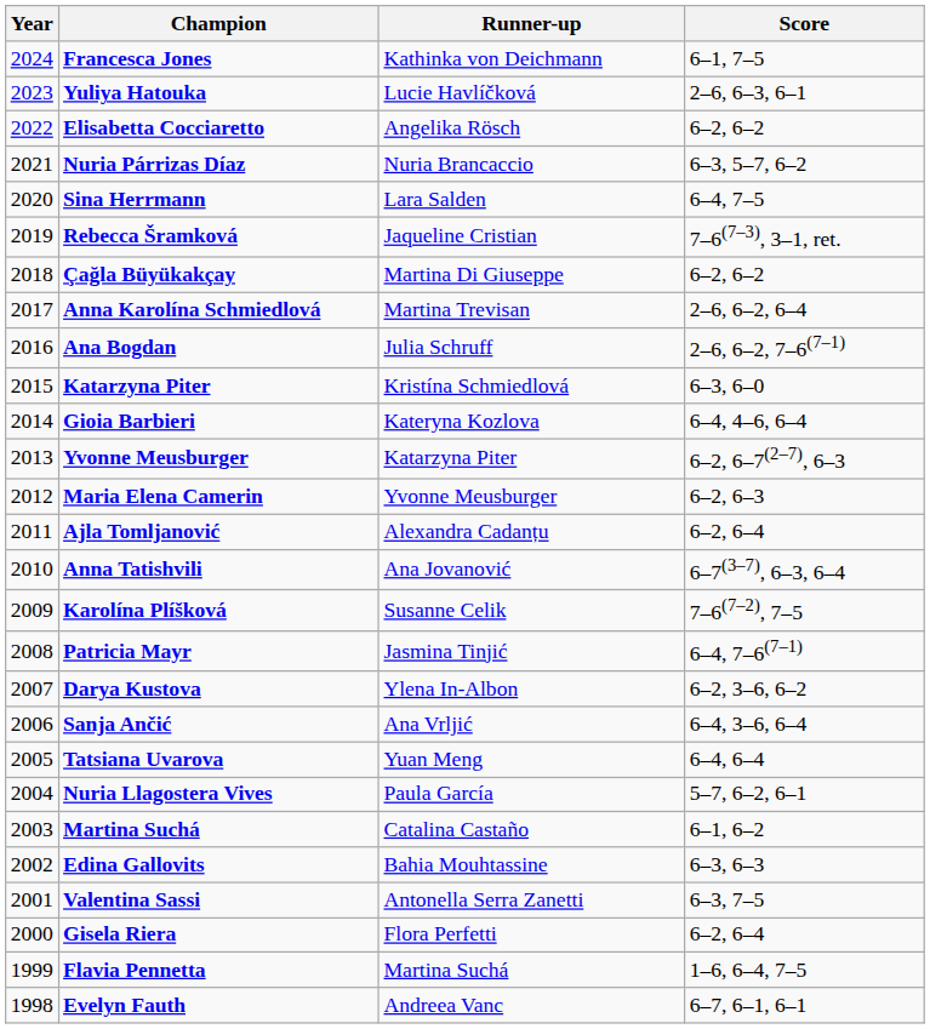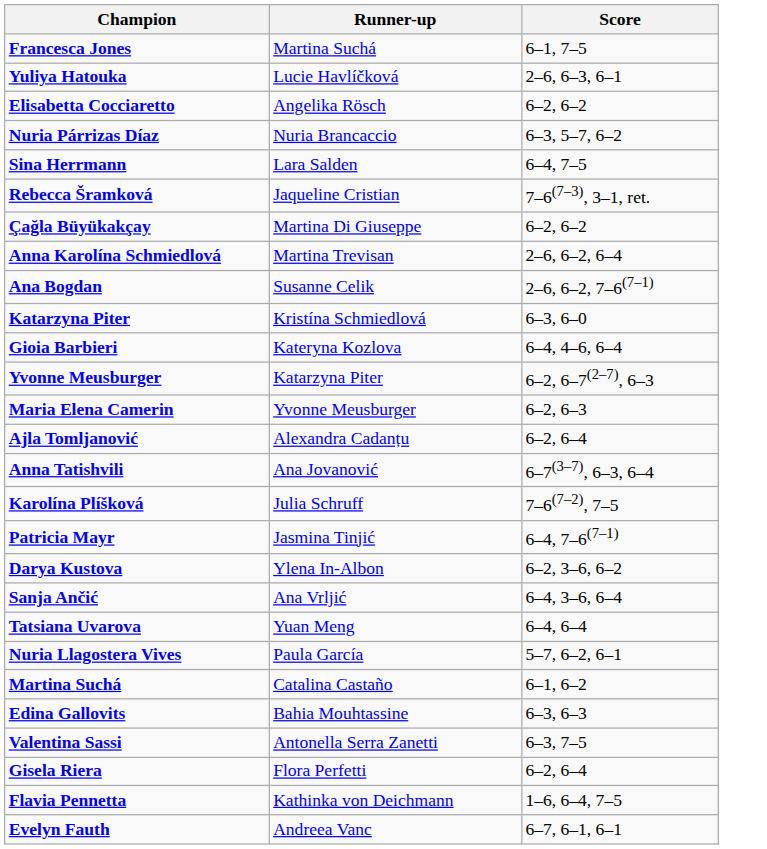 <table class="wikitable" style="font-size:90%">
 <tr>
-<th>Year</th>
 <th width="210">Champion</th>
 <th width="200">Runner-up</th>
 <th width="155">Score</th>
 </tr>
 <tr>
-<td><a href='#'>2024</a></td>
 <td><strong> <a href='#'>Francesca Jones</a></strong></td>
-<td> <a href='#'>Kathinka von Deichmann</a></td>
+<td> <a href='#'>Martina Suchá</a></td>
 <td>6–1, 7–5</td>
 </tr>
 <tr>
-<td><a href='#'>2023</a></td>
 <td> <strong><a href='#'>Yuliya Hatouka</a></strong></td>
 <td> <a href='#'>Lucie Havlíčková</a></td>
 <td>2–6, 6–3, 6–1</td>
 </tr>
 <tr>
-<td><a href='#'>2022</a></td>
 <td> <strong><a href='#'>Elisabetta Cocciaretto</a></strong></td>
 <td> <a href='#'>Angelika Rösch</a></td>
 <td>6–2, 6–2</td>
 </tr>
 <tr>
-<td>2021</td>
 <td> <strong><a href='#'>Nuria Párrizas Díaz</a></strong></td>
 <td> <a href='#'>Nuria Brancaccio</a></td>
 <td>6–3, 5–7, 6–2</td>
 </tr>
 <tr>
-<td>2020</td>
 <td> <strong><a href='#'>Sina Herrmann</a></strong></td>
 <td> <a href='#'>Lara Salden</a></td>
 <td>6–4, 7–5</td>
 </tr>
 <tr>
-<td>2019</td>
 <td> <strong><a href='#'>Rebecca Šramková</a></strong></td>
 <td> <a href='#'>Jaqueline Cristian</a></td>
 <td>7–6<sup>(7–3)</sup>, 3–1, ret.</td>
 </tr>
 <tr>
-<td>2018</td>
 <td> <strong><a href='#'>Çağla Büyükakçay</a></strong></td>
 <td> <a href='#'>Martina Di Giuseppe</a></td>
 <td>6–2, 6–2</td>
 </tr>
 <tr>
-<td>2017</td>
 <td> <strong><a href='#'>Anna Karolína Schmiedlová</a></strong></td>
 <td> <a href='#'>Martina Trevisan</a></td>
 <td>2–6, 6–2, 6–4</td>
 </tr>
 <tr>
-<td>2016</td>
 <td> <strong><a href='#'>Ana Bogdan</a></strong></td>
-<td> <a href='#'>Julia Schruff</a></td>
+<td> <a href='#'>Susanne Celik</a></td>
 <td>2–6, 6–2, 7–6<sup>(7–1)</sup></td>
 </tr>
 <tr>
-<td>2015</td>
 <td> <strong><a href='#'>Katarzyna Piter</a></strong></td>
 <td> <a href='#'>Kristína Schmiedlová</a></td>
 <td>6–3, 6–0</td>
 </tr>
 <tr>
-<td>2014</td>
 <td> <strong><a href='#'>Gioia Barbieri</a></strong></td>
 <td> <a href='#'>Kateryna Kozlova</a></td>
 <td>6–4, 4–6, 6–4</td>
 </tr>
 <tr>
-<td>2013</td>
 <td> <strong><a href='#'>Yvonne Meusburger</a></strong></td>
 <td> <a href='#'>Katarzyna Piter</a></td>
 <td>6–2, 6–7<sup>(2–7)</sup>, 6–3</td>
 </tr>
 <tr>
-<td>2012</td>
 <td> <strong><a href='#'>Maria Elena Camerin</a></strong></td>
 <td> <a href='#'>Yvonne Meusburger</a></td>
 <td>6–2, 6–3</td>
 </tr>
 <tr>
-<td>2011</td>
 <td> <strong><a href='#'>Ajla Tomljanović</a></strong></td>
 <td> <a href='#'>Alexandra Cadanțu</a></td>
 <td>6–2, 6–4</td>
 </tr>
 <tr>
-<td>2010</td>
 <td> <strong><a href='#'>Anna Tatishvili</a></strong></td>
 <td> <a href='#'>Ana Jovanović</a></td>
 <td>6–7<sup>(3–7)</sup>, 6–3, 6–4</td>
 </tr>
 <tr>
-<td>2009</td>
 <td> <strong><a href='#'>Karolína Plíšková</a></strong></td>
-<td> <a href='#'>Susanne Celik</a></td>
+<td> <a href='#'>Julia Schruff</a></td>
 <td>7–6<sup>(7–2)</sup>, 7–5</td>
 </tr>
 <tr>
-<td>2008</td>
 <td> <strong><a href='#'>Patricia Mayr</a></strong></td>
 <td> <a href='#'>Jasmina Tinjić</a></td>
 <td>6–4, 7–6<sup>(7–1)</sup></td>
 </tr>
 <tr>
-<td>2007</td>
 <td> <strong><a href='#'>Darya Kustova</a></strong></td>
 <td> <a href='#'>Ylena In-Albon</a></td>
 <td>6–2, 3–6, 6–2</td>
 </tr>
 <tr>
-<td>2006</td>
 <td> <strong><a href='#'>Sanja Ančić</a></strong></td>
 <td> <a href='#'>Ana Vrljić</a></td>
 <td>6–4, 3–6, 6–4</td>
 </tr>
 <tr>
-<td>2005</td>
 <td> <strong><a href='#'>Tatsiana Uvarova</a></strong></td>
 <td> <a href='#'>Yuan Meng</a></td>
 <td>6–4, 6–4</td>
 </tr>
 <tr>
-<td>2004</td>
 <td> <strong><a href='#'>Nuria Llagostera Vives</a></strong></td>
 <td> <a href='#'>Paula García</a></td>
 <td>5–7, 6–2, 6–1</td>
 </tr>
 <tr>
-<td>2003</td>
 <td> <strong><a href='#'>Martina Suchá</a></strong></td>
 <td> <a href='#'>Catalina Castaño</a></td>
 <td>6–1, 6–2</td>
 </tr>
 <tr>
-<td>2002</td>
 <td> <strong><a href='#'>Edina Gallovits</a></strong></td>
 <td> <a href='#'>Bahia Mouhtassine</a></td>
 <td>6–3, 6–3</td>
 </tr>
 <tr>
-<td>2001</td>
 <td> <strong><a href='#'>Valentina Sassi</a></strong></td>
 <td> <a href='#'>Antonella Serra Zanetti</a></td>
 <td>6–3, 7–5</td>
 </tr>
 <tr>
-<td>2000</td>
 <td> <strong><a href='#'>Gisela Riera</a></strong></td>
 <td> <a href='#'>Flora Perfetti</a></td>
 <td>6–2, 6–4</td>
 </tr>
 <tr>
-<td>1999</td>
 <td> <strong><a href='#'>Flavia Pennetta</a></strong></td>
-<td> <a href='#'>Martina Suchá</a></td>
+<td> <a href='#'>Kathinka von Deichmann</a></td>
 <td>1–6, 6–4, 7–5</td>
 </tr>
 <tr>
-<td>1998</td>
 <td> <strong><a href='#'>Evelyn Fauth</a></strong></td>
 <td> <a href='#'>Andreea Vanc</a></td>
 <td>6–7, 6–1, 6–1</td>
 </tr>
 </table>
